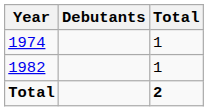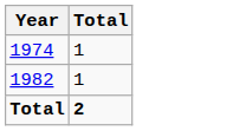 <table class="wikitable" sortable">
 <tr>
 <th>Year</th>
-<th>Debutants</th>
 <th>Total</th>
 </tr>
 <tr>
 <td><a href='#'>1974</a></td>
-<td></td>
 <td>1</td>
 </tr>
 <tr>
 <td><a href='#'>1982</a></td>
-<td></td>
 <td>1</td>
 </tr>
 <tr>
 <td><strong>Total</strong></td>
-<td></td>
 <td><strong>2</strong></td>
 </tr>
 </table>
